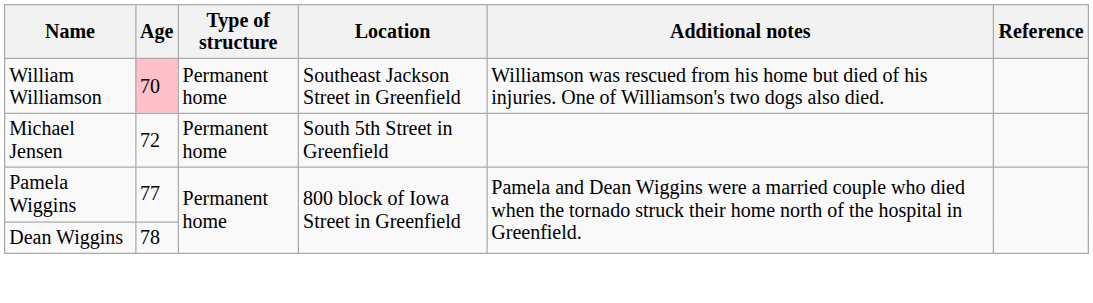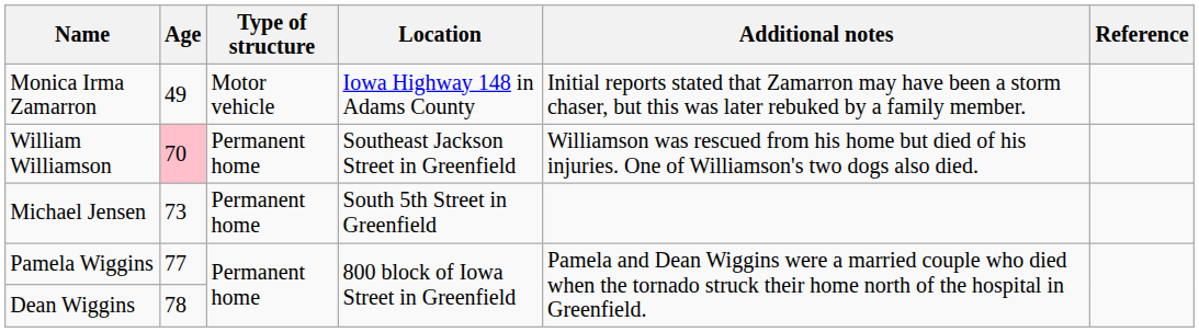 <table class="wikitable">
 <tr>
 <th>Name</th>
 <th>Age</th>
 <th>Type of structure</th>
 <th>Location</th>
 <th>Additional notes</th>
 <th>Reference</th>
+</tr>
+<tr>
+<td>Monica Irma Zamarron</td>
+<td>49</td>
+<td>Motor vehicle</td>
+<td><a href='#'>Iowa Highway 148</a> in Adams County</td>
+<td>Initial reports stated that Zamarron may have been a storm chaser, but this was later rebuked by a family member.</td>
+<td></td>
 </tr>
 <tr>
 <td>William Williamson</td>
 <td style="background: pink;">70</td>
 <td>Permanent home</td>
 <td>Southeast Jackson Street in Greenfield</td>
 <td>Williamson was rescued from his home but died of his injuries. One of Williamson's two dogs also died.</td>
 <td></td>
 </tr>
 <tr>
 <td>Michael Jensen</td>
-<td>72</td>
+<td>73</td>
 <td>Permanent home</td>
 <td>South 5th Street in Greenfield</td>
 <td></td>
 <td></td>
 </tr>
 <tr>
 <td>Pamela Wiggins</td>
 <td>77</td>
 <td rowspan="2">Permanent home</td>
 <td rowspan="2">800 block of Iowa Street in Greenfield</td>
 <td rowspan="2">Pamela and Dean Wiggins were a married couple who died when the tornado struck their home north of the hospital in Greenfield.</td>
 <td rowspan="2"></td>
 </tr>
 <tr>
 <td>Dean Wiggins</td>
 <td>78</td>
 </tr>
 </table>
